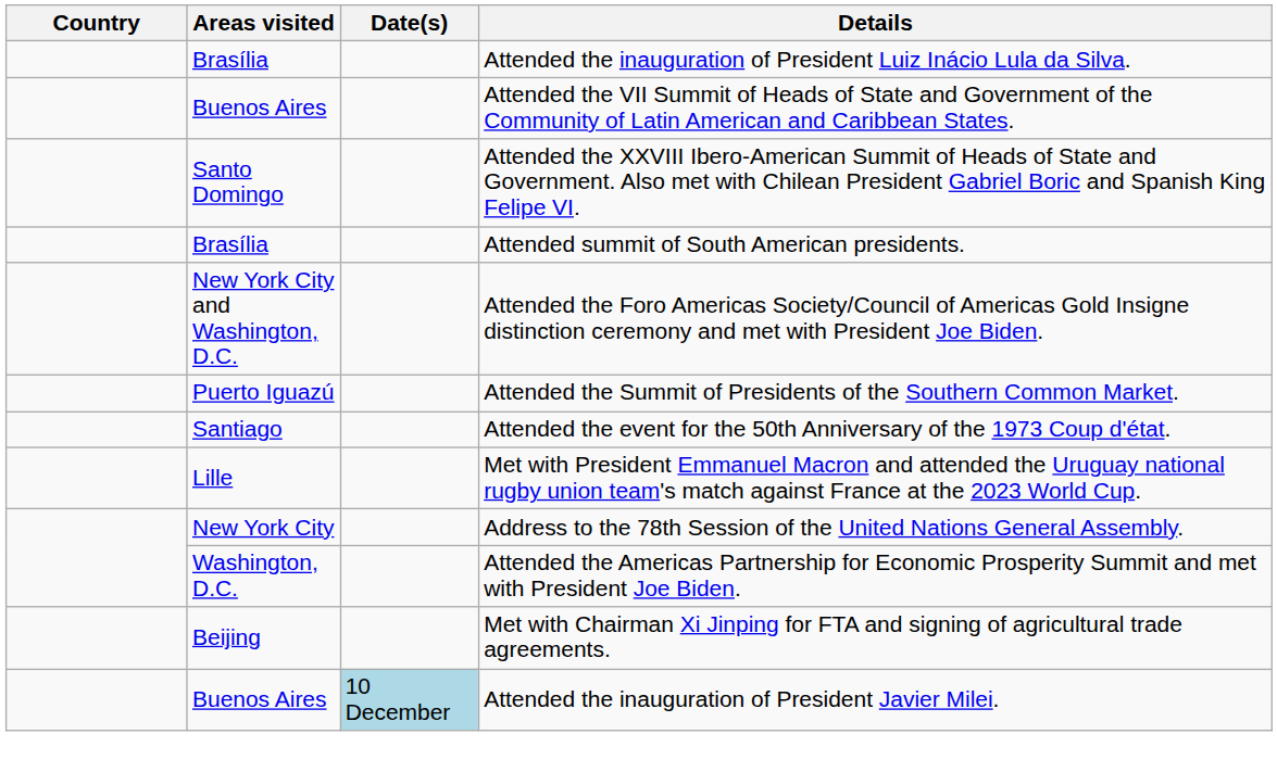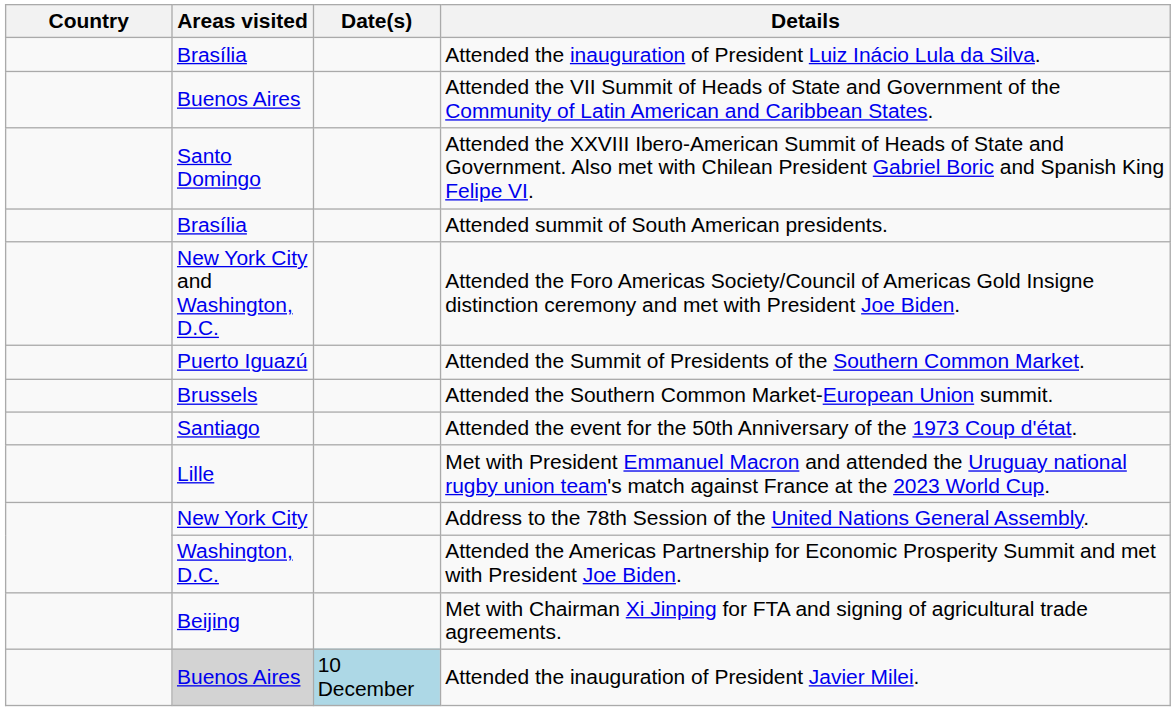 <table class="wikitable sortable outercollapse" style="margin: 1em auto 1em auto">
 <tr>
 <th width="120">Country</th>
 <th width="100">Areas visited</th>
 <th width="90">Date(s)</th>
 <th class="unsortable" width="550">Details</th>
 </tr>
 <tr>
 <td></td>
 <td><a href='#'>Brasília</a></td>
 <td></td>
 <td>Attended the <a href='#'>inauguration</a> of President <a href='#'>Luiz Inácio Lula da Silva</a>.</td>
 </tr>
 <tr>
 <td></td>
 <td><a href='#'>Buenos Aires</a></td>
 <td></td>
 <td>Attended the VII Summit of Heads of State and Government of the <a href='#'>Community of Latin American and Caribbean States</a>.</td>
 </tr>
 <tr>
 <td></td>
 <td><a href='#'>Santo Domingo</a></td>
 <td></td>
 <td>Attended the XXVIII Ibero-American Summit of Heads of State and Government. Also met with Chilean President <a href='#'>Gabriel Boric</a> and Spanish King <a href='#'>Felipe VI</a>.</td>
 </tr>
 <tr>
 <td></td>
 <td><a href='#'>Brasília</a></td>
 <td></td>
 <td>Attended summit of South American presidents.</td>
 </tr>
 <tr>
 <td></td>
 <td><a href='#'>New York City</a> and  <a href='#'>Washington, D.C.</a></td>
 <td></td>
 <td>Attended the Foro Americas Society/Council of Americas Gold Insigne distinction ceremony and met with President <a href='#'>Joe Biden</a>.</td>
 </tr>
 <tr>
 <td></td>
 <td><a href='#'>Puerto Iguazú</a></td>
 <td></td>
 <td>Attended the Summit of Presidents of the <a href='#'>Southern Common Market</a>.</td>
 </tr>
 <tr>
 <td></td>
+<td><a href='#'>Brussels</a></td>
+<td></td>
+<td>Attended the Southern Common Market-<a href='#'>European Union</a> summit.</td>
+</tr>
+<tr>
+<td></td>
 <td><a href='#'>Santiago</a></td>
 <td></td>
 <td>Attended the event for the 50th Anniversary of the <a href='#'>1973 Coup d'état</a>.</td>
 </tr>
 <tr>
 <td></td>
 <td><a href='#'>Lille</a></td>
 <td></td>
 <td>Met with President <a href='#'>Emmanuel Macron</a> and attended the <a href='#'>Uruguay national rugby union team</a>'s match against France at the <a href='#'>2023 World Cup</a>.</td>
 </tr>
 <tr>
 <td rowspan="2"></td>
 <td><a href='#'>New York City</a></td>
 <td></td>
 <td>Address to the 78th Session of the <a href='#'>United Nations General Assembly</a>.</td>
 </tr>
 <tr>
 <td><a href='#'>Washington, D.C.</a></td>
 <td></td>
 <td>Attended the Americas Partnership for Economic Prosperity Summit and met with President <a href='#'>Joe Biden</a>.</td>
 </tr>
 <tr>
 <td></td>
 <td><a href='#'>Beijing</a></td>
 <td></td>
 <td>Met with Chairman <a href='#'>Xi Jinping</a> for FTA and signing of agricultural trade agreements.</td>
 </tr>
 <tr>
 <td></td>
-<td><a href='#'>Buenos Aires</a></td>
+<td style="background: lightgrey;"><a href='#'>Buenos Aires</a></td>
 <td style="background: lightblue;">10 December</td>
 <td>Attended the inauguration of President <a href='#'>Javier Milei</a>.</td>
 </tr>
 </table>
